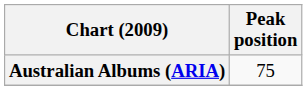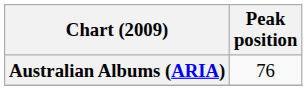 <table class="wikitable sortable plainrowheaders" style="text-align:center">
 <tr>
 <th scope="col">Chart (2009)</th>
 <th scope="col">Peak<br>position</th>
 </tr>
 <tr>
 <th scope="row">Australian Albums (<a href='#'>ARIA</a>)</th>
-<td>75</td>
+<td>76</td>
 </tr>
 <tr>
 </tr>
 </table>
